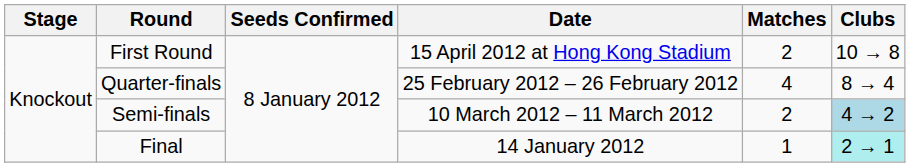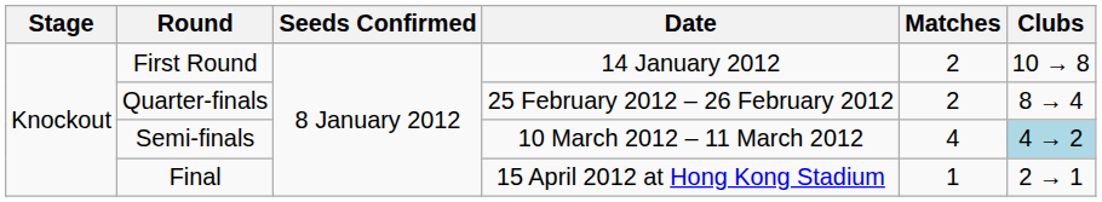 <table class="wikitable">
 <tr>
 <th>Stage</th>
 <th>Round</th>
 <th>Seeds Confirmed</th>
 <th>Date</th>
 <th>Matches</th>
 <th>Clubs</th>
 </tr>
 <tr align=center>
 <td rowspan=4>Knockout</td>
 <td>First Round</td>
 <td rowspan=4>8 January 2012</td>
-<td>15 April 2012 at <a href='#'>Hong Kong Stadium</a></td>
+<td>14 January 2012</td>
 <td>2</td>
 <td>10 → 8</td>
 </tr>
 <tr align=center>
 <td>Quarter-finals</td>
 <td>25 February 2012 – 26 February 2012</td>
-<td>4</td>
+<td>2</td>
 <td>8 → 4</td>
 </tr>
 <tr align=center>
 <td>Semi-finals</td>
 <td>10 March 2012 – 11 March 2012</td>
-<td>2</td>
+<td>4</td>
 <td style="background: lightblue;">4 → 2</td>
 </tr>
 <tr align=center>
 <td>Final</td>
-<td>14 January 2012</td>
+<td>15 April 2012 at <a href='#'>Hong Kong Stadium</a></td>
 <td>1</td>
-<td style="background: paleturquoise;">2 → 1</td>
+<td>2 → 1</td>
 </tr>
 </table>
